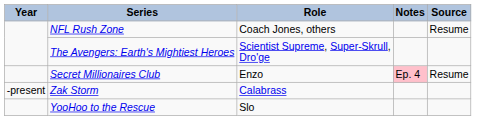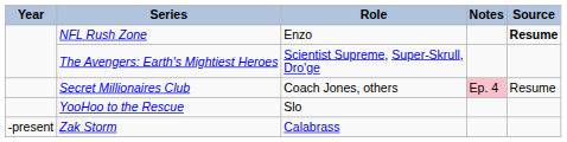 <table class="wikitable sortable plainrowheaders" style="width=95%; font-size: 95%;">
 <tr>
 <th style="background:#b0c4de;">Year </th>
 <th style="background:#b0c4de;">Series</th>
 <th style="background:#b0c4de;">Role </th>
 <th style="background:#b0c4de;" class="unsortable">Notes </th>
 <th style="background:#b0c4de;" class="unsortable">Source</th>
 </tr>
 <tr>
 <td rowspan="2"></td>
 <td><em><a href='#'>NFL Rush Zone</a></em></td>
-<td>Coach Jones, others</td>
+<td>Enzo</td>
 <td> </td>
-<td>Resume</td>
+<td><strong>Resume</strong></td>
 </tr>
 <tr>
 <td><em><a href='#'>The Avengers: Earth's Mightiest Heroes</a></em></td>
 <td><a href='#'>Scientist Supreme</a>, <a href='#'>Super-Skrull</a>,<br><a href='#'>Dro'ge</a></td>
 <td></td>
 <td></td>
 </tr>
 <tr>
 <td></td>
 <td><em><a href='#'>Secret Millionaires Club</a></em></td>
-<td>Enzo</td>
+<td>Coach Jones, others</td>
 <td style="background: pink;">Ep. 4</td>
 <td>Resume</td>
+</tr>
+<tr>
+<td></td>
+<td><em><a href='#'>YooHoo to the Rescue</a></em></td>
+<td>Slo</td>
+<td> </td>
+<td></td>
 </tr>
 <tr>
 <td>-present</td>
 <td><em><a href='#'>Zak Storm</a></em></td>
 <td><a href='#'>Calabrass</a></td>
 <td> </td>
 <td></td>
 </tr>
-<tr>
-<td></td>
-<td><em><a href='#'>YooHoo to the Rescue</a></em></td>
-<td>Slo</td>
-<td> </td>
-<td></td>
-</tr>
 </table>
